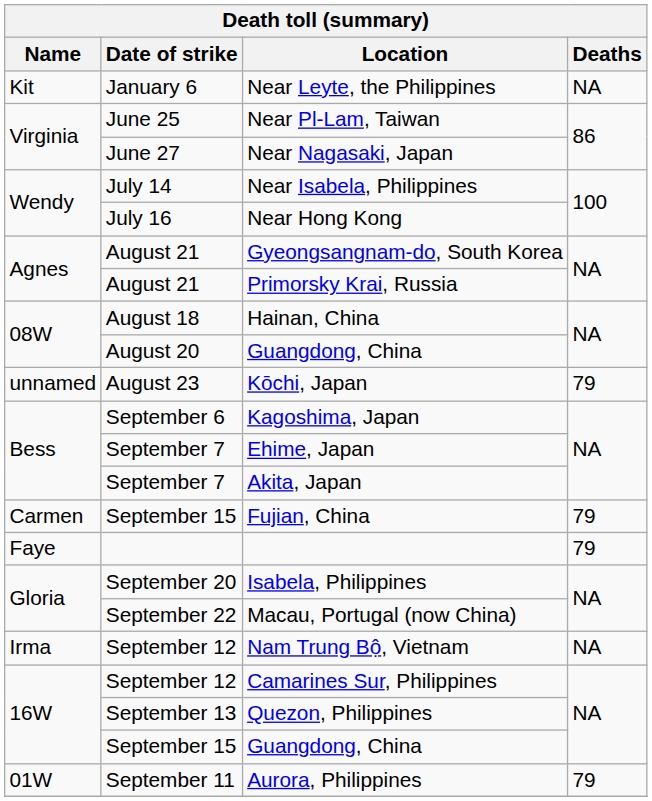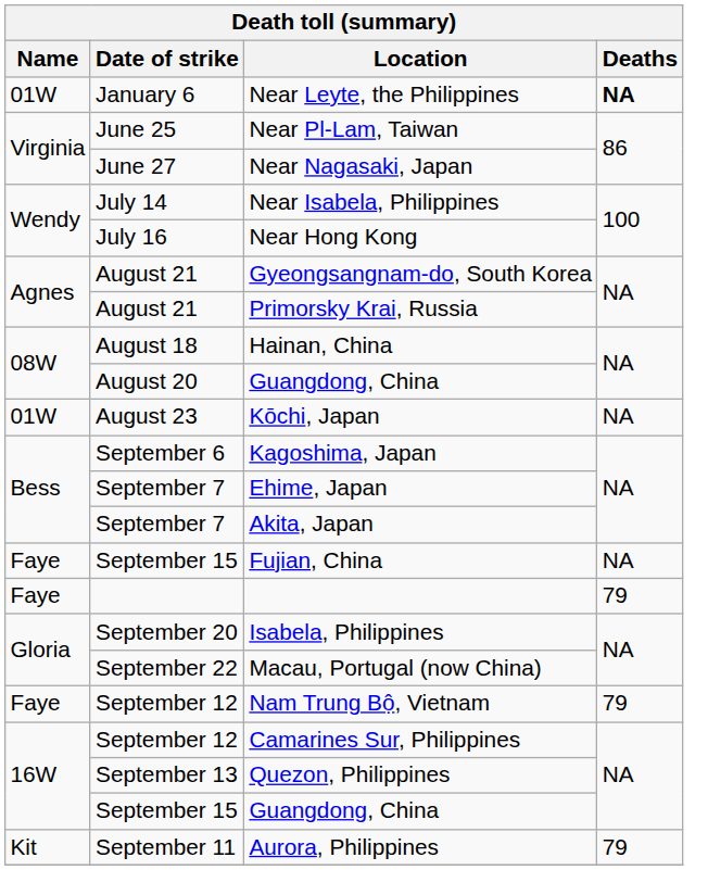 <table class="wikitable" align="bottom">
 <tr>
 <th colspan=4 align="center">Death toll (summary)</th>
 </tr>
 <tr>
 <th>Name</th>
 <th>Date of strike</th>
 <th>Location</th>
 <th>Deaths</th>
 </tr>
 <tr>
-<td>Kit</td>
+<td>01W</td>
 <td bgcolor=>January 6</td>
 <td bgcolor=>Near <a href='#'>Leyte</a>, the Philippines</td>
-<td>NA</td>
+<td><strong>NA</strong></td>
 </tr>
 <tr>
 <td rowspan=2>Virginia</td>
 <td bgcolor=>June 25</td>
 <td bgcolor=>Near <a href='#'>Pl-Lam</a>, Taiwan</td>
 <td rowspan=2>86</td>
 </tr>
 <tr>
 <td bgcolor=>June 27</td>
 <td bgcolor=>Near <a href='#'>Nagasaki</a>, Japan</td>
 </tr>
 <tr>
 <td rowspan=2>Wendy</td>
 <td bgcolor=>July 14</td>
 <td bgcolor=>Near <a href='#'>Isabela</a>, Philippines</td>
 <td rowspan=2>100</td>
 </tr>
 <tr>
 <td bgcolor=>July 16</td>
 <td bgcolor=>Near Hong Kong</td>
 </tr>
 <tr>
 <td rowspan=2>Agnes</td>
 <td bgcolor=>August 21</td>
 <td bgcolor=><a href='#'>Gyeongsangnam-do</a>, South Korea</td>
 <td rowspan=2>NA</td>
 </tr>
 <tr>
 <td bgcolor=>August 21</td>
 <td bgcolor=><a href='#'>Primorsky Krai</a>, Russia</td>
 </tr>
 <tr>
 <td rowspan=2>08W</td>
 <td bgcolor=>August 18</td>
 <td bgcolor=>Hainan, China</td>
 <td rowspan=2>NA</td>
 </tr>
 <tr>
 <td bgcolor=>August 20</td>
 <td bgcolor=><a href='#'>Guangdong</a>, China</td>
 </tr>
 <tr>
-<td>unnamed</td>
+<td>01W</td>
 <td bgcolor=>August 23</td>
 <td bgcolor=><a href='#'>Kōchi</a>, Japan</td>
-<td>79</td>
+<td>NA</td>
 </tr>
 <tr>
 <td rowspan=3>Bess</td>
 <td bgcolor=>September 6</td>
 <td bgcolor=><a href='#'>Kagoshima</a>, Japan</td>
 <td rowspan=3>NA</td>
 </tr>
 <tr>
 <td bgcolor=>September 7</td>
 <td bgcolor=><a href='#'>Ehime</a>, Japan</td>
 </tr>
 <tr>
 <td bgcolor=>September 7</td>
 <td bgcolor=><a href='#'>Akita</a>, Japan</td>
 </tr>
 <tr>
-<td>Carmen</td>
+<td>Faye</td>
 <td bgcolor=>September 15</td>
 <td bgcolor=><a href='#'>Fujian</a>, China</td>
-<td>79</td>
+<td>NA</td>
 </tr>
 <tr>
 <td>Faye</td>
 <td></td>
 <td></td>
 <td>79</td>
 </tr>
 <tr>
 <td rowspan=2>Gloria</td>
 <td bgcolor=>September 20</td>
 <td bgcolor=><a href='#'>Isabela</a>, Philippines</td>
 <td rowspan=2>NA</td>
 </tr>
 <tr>
 <td bgcolor=>September 22</td>
 <td bgcolor=>Macau, Portugal (now China)</td>
 </tr>
 <tr>
-<td>Irma</td>
+<td>Faye</td>
 <td bgcolor=>September 12</td>
 <td bgcolor=><a href='#'>Nam Trung Bộ</a>, Vietnam</td>
-<td>NA</td>
+<td>79</td>
 </tr>
 <tr>
 <td rowspan=3>16W</td>
 <td bgcolor=>September 12</td>
 <td bgcolor=><a href='#'>Camarines Sur</a>, Philippines</td>
 <td rowspan=3>NA</td>
 </tr>
 <tr>
 <td bgcolor=>September 13</td>
 <td bgcolor=><a href='#'>Quezon</a>, Philippines</td>
 </tr>
 <tr>
 <td bgcolor=>September 15</td>
 <td bgcolor=><a href='#'>Guangdong</a>, China</td>
 </tr>
 <tr>
-<td>01W</td>
+<td>Kit</td>
 <td bgcolor=>September 11</td>
 <td bgcolor=><a href='#'>Aurora</a>, Philippines</td>
 <td>79</td>
 </tr>
 <tr>
 </tr>
 </table>
